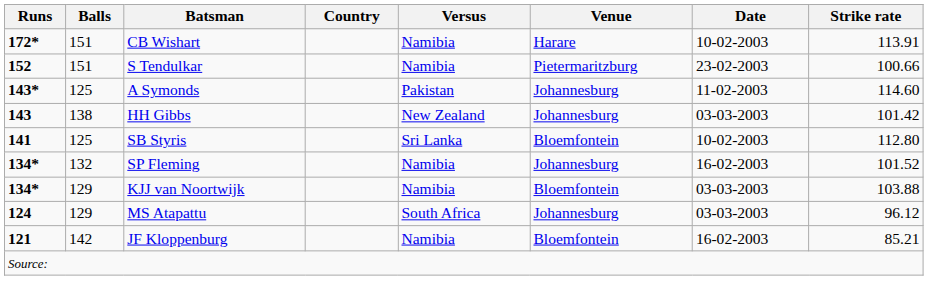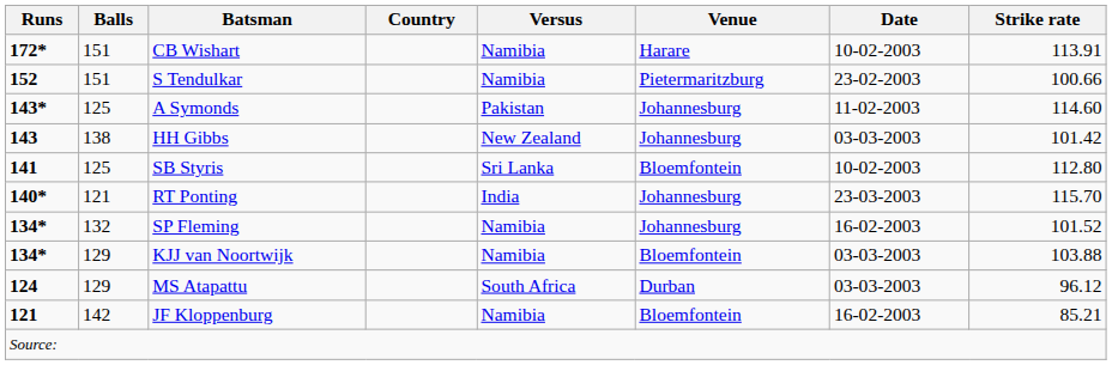 <table class="wikitable" width="75%">
 <tr>
 <th>Runs</th>
 <th>Balls</th>
 <th>Batsman</th>
 <th>Country</th>
 <th>Versus</th>
 <th>Venue</th>
 <th>Date</th>
 <th>Strike rate</th>
 </tr>
 <tr>
 <td><strong>172*</strong></td>
 <td>151</td>
 <td><a href='#'>CB Wishart</a></td>
 <td></td>
 <td><a href='#'>Namibia</a></td>
 <td><a href='#'>Harare</a></td>
 <td>10-02-2003</td>
 <td align="right">113.91</td>
 </tr>
 <tr>
 <td><strong>152</strong></td>
 <td>151</td>
 <td><a href='#'>S Tendulkar</a></td>
 <td></td>
 <td><a href='#'>Namibia</a></td>
 <td><a href='#'>Pietermaritzburg</a></td>
 <td>23-02-2003</td>
 <td align="right">100.66</td>
 </tr>
 <tr>
 <td><strong>143*</strong></td>
 <td>125</td>
 <td><a href='#'>A Symonds</a></td>
 <td></td>
 <td><a href='#'>Pakistan</a></td>
 <td><a href='#'>Johannesburg</a></td>
 <td>11-02-2003</td>
 <td align="right">114.60</td>
 </tr>
 <tr>
 <td><strong>143</strong></td>
 <td>138</td>
 <td><a href='#'>HH Gibbs</a></td>
 <td></td>
 <td><a href='#'>New Zealand</a></td>
 <td><a href='#'>Johannesburg</a></td>
 <td>03-03-2003</td>
 <td align="right">101.42</td>
 </tr>
 <tr>
 <td><strong>141</strong></td>
 <td>125</td>
 <td><a href='#'>SB Styris</a></td>
 <td></td>
 <td><a href='#'>Sri Lanka</a></td>
 <td><a href='#'>Bloemfontein</a></td>
 <td>10-02-2003</td>
 <td align="right">112.80</td>
 </tr>
 <tr>
+<td><strong>140*</strong></td>
+<td>121</td>
+<td><a href='#'>RT Ponting</a></td>
+<td></td>
+<td><a href='#'>India</a></td>
+<td><a href='#'>Johannesburg</a></td>
+<td>23-03-2003</td>
+<td align="right">115.70</td>
+</tr>
+<tr>
 <td><strong>134*</strong></td>
 <td>132</td>
 <td><a href='#'>SP Fleming</a></td>
 <td></td>
 <td><a href='#'>Namibia</a></td>
 <td><a href='#'>Johannesburg</a></td>
 <td>16-02-2003</td>
 <td align="right">101.52</td>
 </tr>
 <tr>
 <td><strong>134*</strong></td>
 <td>129</td>
 <td><a href='#'>KJJ van Noortwijk</a></td>
 <td></td>
 <td><a href='#'>Namibia</a></td>
 <td><a href='#'>Bloemfontein</a></td>
 <td>03-03-2003</td>
 <td align="right">103.88</td>
 </tr>
 <tr>
 <td><strong>124</strong></td>
 <td>129</td>
 <td><a href='#'>MS Atapattu</a></td>
 <td></td>
 <td><a href='#'>South Africa</a></td>
-<td><a href='#'>Johannesburg</a></td>
+<td><a href='#'>Durban</a></td>
 <td>03-03-2003</td>
 <td align="right">96.12</td>
 </tr>
 <tr>
 <td><strong>121</strong></td>
 <td>142</td>
 <td><a href='#'>JF Kloppenburg</a></td>
 <td></td>
 <td><a href='#'>Namibia</a></td>
 <td><a href='#'>Bloemfontein</a></td>
 <td>16-02-2003</td>
 <td align="right">85.21</td>
 </tr>
 <tr>
 <td colspan=8><small><em>Source: </em></small></td>
 </tr>
 </table>
